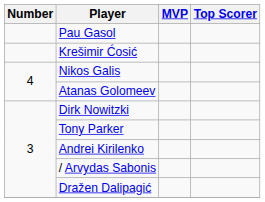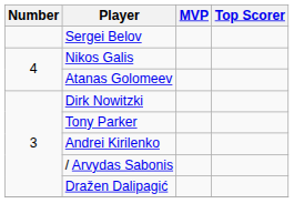 <table class=wikitable>
 <tr>
 <th>Number</th>
 <th>Player</th>
 <th><a href='#'>MVP</a></th>
 <th><a href='#'>Top Scorer</a></th>
 </tr>
 <tr align=left>
 <td></td>
-<td> <a href='#'>Pau Gasol</a></td>
-<td></td>
-<td></td>
-</tr>
-<tr align=left>
-<td></td>
-<td> <a href='#'>Krešimir Ćosić</a></td>
+<td> <a href='#'>Sergei Belov</a></td>
 <td></td>
 <td></td>
 </tr>
 <tr align=left>
 <td rowspan=2 style="text-align:center;">4</td>
 <td> <a href='#'>Nikos Galis</a></td>
 <td></td>
 <td></td>
 </tr>
 <tr align=left>
 <td> <a href='#'>Atanas Golomeev</a></td>
 <td></td>
 <td></td>
 </tr>
 <tr align=left>
 <td rowspan=5 style="text-align:center;">3</td>
 <td> <a href='#'>Dirk Nowitzki</a></td>
 <td></td>
 <td></td>
 </tr>
 <tr align=left>
 <td> <a href='#'>Tony Parker</a></td>
 <td></td>
 <td></td>
 </tr>
 <tr align=left>
 <td> <a href='#'>Andrei Kirilenko</a></td>
 <td></td>
 <td></td>
 </tr>
 <tr align=left>
 <td>/ <a href='#'>Arvydas Sabonis</a></td>
 <td></td>
 <td></td>
 </tr>
 <tr align=left>
 <td> <a href='#'>Dražen Dalipagić</a></td>
 <td></td>
 <td></td>
 </tr>
 <tr>
 </tr>
 </table>
